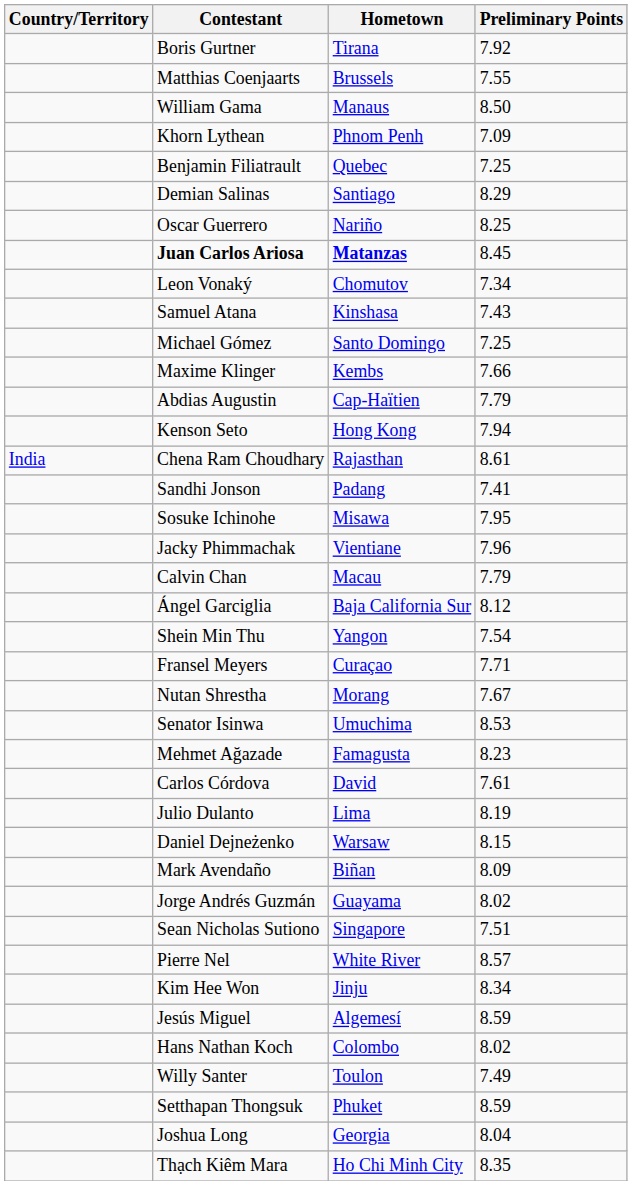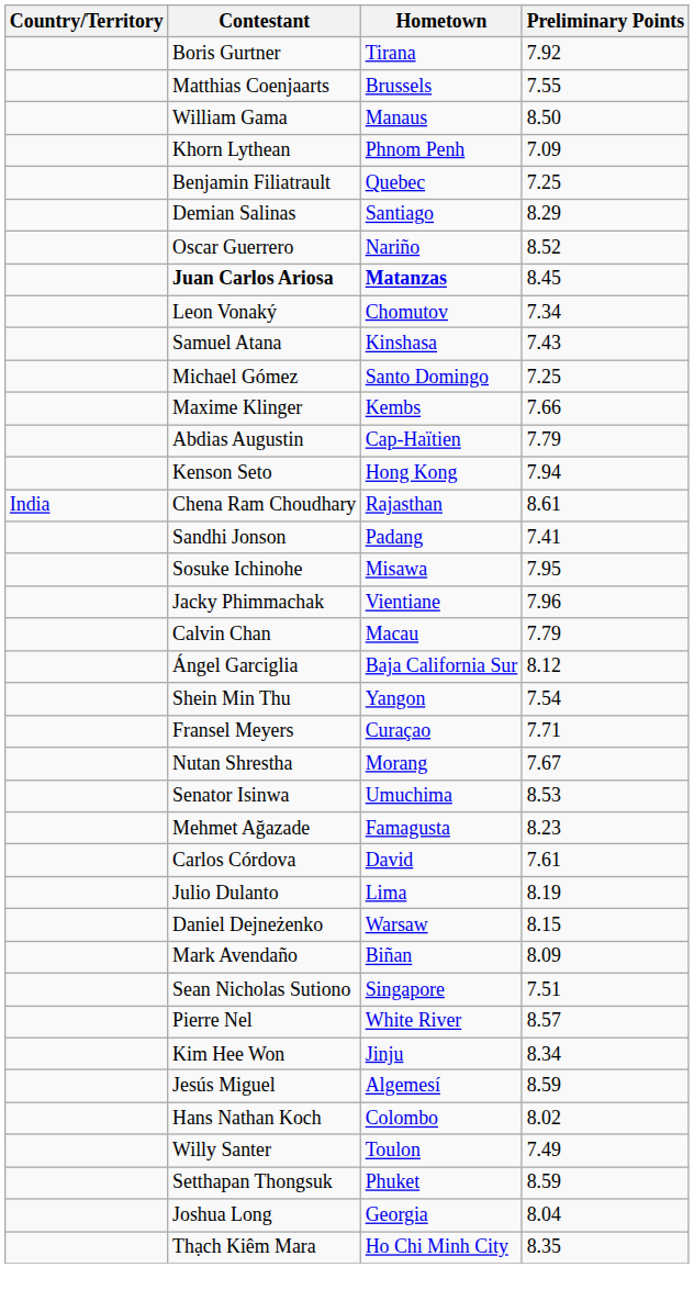 <table class="wikitable sortable" style="font-size: 85%;">
 <tr>
 <th>Country/Territory</th>
 <th>Contestant</th>
 <th>Hometown</th>
 <th>Preliminary Points</th>
 </tr>
 <tr>
 <td></td>
 <td>Boris Gurtner</td>
 <td><a href='#'>Tirana</a></td>
 <td>7.92</td>
 </tr>
 <tr>
 <td></td>
 <td>Matthias Coenjaarts</td>
 <td><a href='#'>Brussels</a></td>
 <td>7.55</td>
 </tr>
 <tr>
 <td></td>
 <td>William Gama</td>
 <td><a href='#'>Manaus</a></td>
 <td>8.50</td>
 </tr>
 <tr>
 <td></td>
 <td>Khorn Lythean</td>
 <td><a href='#'>Phnom Penh</a></td>
 <td>7.09</td>
 </tr>
 <tr>
 <td></td>
 <td>Benjamin Filiatrault</td>
 <td><a href='#'>Quebec</a></td>
 <td>7.25</td>
 </tr>
 <tr>
 <td></td>
 <td>Demian Salinas</td>
 <td><a href='#'>Santiago</a></td>
 <td>8.29</td>
 </tr>
 <tr>
 <td></td>
 <td>Oscar Guerrero</td>
 <td><a href='#'>Nariño</a></td>
-<td>8.25</td>
+<td>8.52</td>
 </tr>
 <tr>
 <td><strong></strong></td>
 <td><strong>Juan Carlos Ariosa</strong></td>
 <td><strong><a href='#'>Matanzas</a></strong></td>
 <td>8.45</td>
 </tr>
 <tr>
 <td></td>
 <td>Leon Vonaký</td>
 <td><a href='#'>Chomutov</a></td>
 <td>7.34</td>
 </tr>
 <tr>
 <td></td>
 <td>Samuel Atana</td>
 <td><a href='#'>Kinshasa</a></td>
 <td>7.43</td>
 </tr>
 <tr>
 <td></td>
 <td>Michael Gómez</td>
 <td><a href='#'>Santo Domingo</a></td>
 <td>7.25</td>
 </tr>
 <tr>
 <td></td>
 <td>Maxime Klinger</td>
 <td><a href='#'>Kembs</a></td>
 <td>7.66</td>
 </tr>
 <tr>
 <td></td>
 <td>Abdias Augustin</td>
 <td><a href='#'>Cap-Haïtien</a></td>
 <td>7.79</td>
 </tr>
 <tr>
 <td></td>
 <td>Kenson Seto</td>
 <td><a href='#'>Hong Kong</a></td>
 <td>7.94</td>
 </tr>
 <tr>
 <td> <a href='#'>India</a></td>
 <td>Chena Ram Choudhary</td>
 <td><a href='#'>Rajasthan</a></td>
 <td>8.61</td>
 </tr>
 <tr>
 <td></td>
 <td>Sandhi Jonson</td>
 <td><a href='#'>Padang</a></td>
 <td>7.41</td>
 </tr>
 <tr>
 <td></td>
 <td>Sosuke Ichinohe</td>
 <td><a href='#'>Misawa</a></td>
 <td>7.95</td>
 </tr>
 <tr>
 <td></td>
 <td>Jacky Phimmachak</td>
 <td><a href='#'>Vientiane</a></td>
 <td>7.96</td>
 </tr>
 <tr>
 <td></td>
 <td>Calvin Chan</td>
 <td><a href='#'>Macau</a></td>
 <td>7.79</td>
 </tr>
 <tr>
 <td></td>
 <td>Ángel Garciglia</td>
 <td><a href='#'>Baja California Sur</a></td>
 <td>8.12</td>
 </tr>
 <tr>
 <td></td>
 <td>Shein Min Thu</td>
 <td><a href='#'>Yangon</a></td>
 <td>7.54</td>
 </tr>
 <tr>
 <td></td>
 <td>Fransel Meyers</td>
 <td><a href='#'>Curaçao</a></td>
 <td>7.71</td>
 </tr>
 <tr>
 <td></td>
 <td>Nutan Shrestha</td>
 <td><a href='#'>Morang</a></td>
 <td>7.67</td>
 </tr>
 <tr>
 <td></td>
 <td>Senator Isinwa</td>
 <td><a href='#'>Umuchima</a></td>
 <td>8.53</td>
 </tr>
 <tr>
 <td></td>
 <td>Mehmet Ağazade</td>
 <td><a href='#'>Famagusta</a></td>
 <td>8.23</td>
 </tr>
 <tr>
 <td></td>
 <td>Carlos Córdova</td>
 <td><a href='#'>David</a></td>
 <td>7.61</td>
 </tr>
 <tr>
 <td></td>
 <td>Julio Dulanto</td>
 <td><a href='#'>Lima</a></td>
 <td>8.19</td>
 </tr>
 <tr>
 <td></td>
 <td>Daniel Dejneżenko</td>
 <td><a href='#'>Warsaw</a></td>
 <td>8.15</td>
 </tr>
 <tr>
 <td></td>
 <td>Mark Avendaño</td>
 <td><a href='#'>Biñan</a></td>
 <td>8.09</td>
 </tr>
 <tr>
 <td></td>
-<td>Jorge Andrés Guzmán</td>
-<td><a href='#'>Guayama</a></td>
-<td>8.02</td>
-</tr>
-<tr>
-<td></td>
 <td>Sean Nicholas Sutiono</td>
 <td><a href='#'>Singapore</a></td>
 <td>7.51</td>
 </tr>
 <tr>
 <td></td>
 <td>Pierre Nel</td>
 <td><a href='#'>White River</a></td>
 <td>8.57</td>
 </tr>
 <tr>
 <td></td>
 <td>Kim Hee Won</td>
 <td><a href='#'>Jinju</a></td>
 <td>8.34</td>
 </tr>
 <tr>
 <td></td>
 <td>Jesús Miguel</td>
 <td><a href='#'>Algemesí</a></td>
 <td>8.59</td>
 </tr>
 <tr>
 <td></td>
 <td>Hans Nathan Koch</td>
 <td><a href='#'>Colombo</a></td>
 <td>8.02</td>
 </tr>
 <tr>
 <td></td>
 <td>Willy Santer</td>
 <td><a href='#'>Toulon</a></td>
 <td>7.49</td>
 </tr>
 <tr>
 <td></td>
 <td>Setthapan Thongsuk</td>
 <td><a href='#'>Phuket</a></td>
 <td>8.59</td>
 </tr>
 <tr>
 <td></td>
 <td>Joshua Long</td>
 <td><a href='#'>Georgia</a></td>
 <td>8.04</td>
 </tr>
 <tr>
 <td></td>
 <td>Thạch Kiêm Mara</td>
 <td><a href='#'>Ho Chi Minh City</a></td>
 <td>8.35</td>
 </tr>
 </table>
